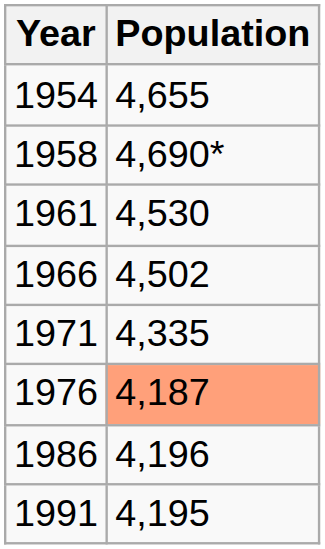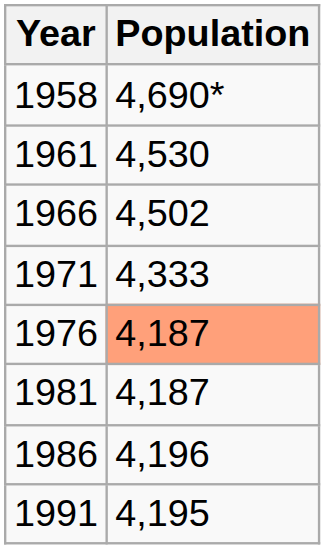 <table class="wikitable">
 <tr>
 <th>Year</th>
 <th>Population</th>
-</tr>
-<tr>
-<td>1954</td>
-<td>4,655</td>
 </tr>
 <tr>
 <td>1958</td>
 <td>4,690*</td>
 </tr>
 <tr>
 <td>1961</td>
 <td>4,530</td>
 </tr>
 <tr>
 <td>1966</td>
 <td>4,502</td>
 </tr>
 <tr>
 <td>1971</td>
-<td>4,335</td>
+<td>4,333</td>
 </tr>
 <tr>
 <td>1976</td>
 <td style="background: lightsalmon;">4,187</td>
+</tr>
+<tr>
+<td>1981</td>
+<td>4,187</td>
 </tr>
 <tr>
 <td>1986</td>
 <td>4,196</td>
 </tr>
 <tr>
 <td>1991</td>
 <td>4,195</td>
 </tr>
 </table>
